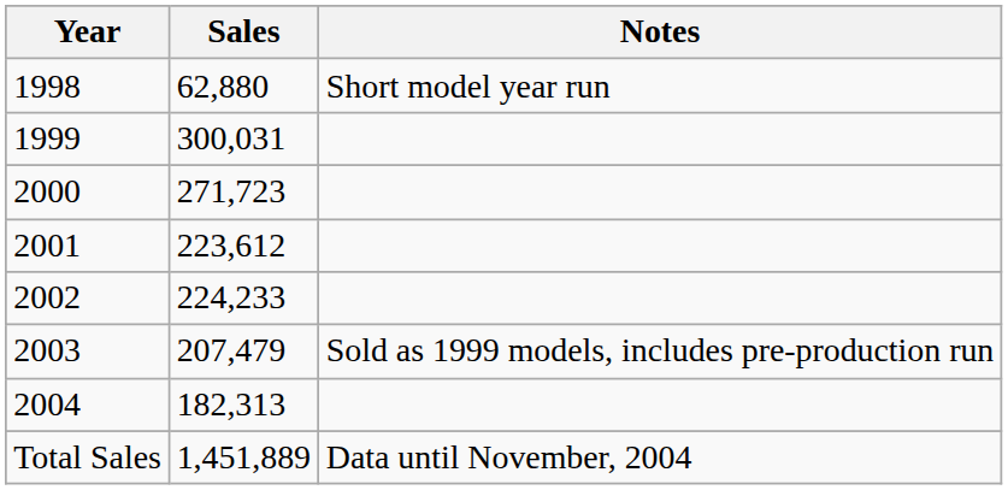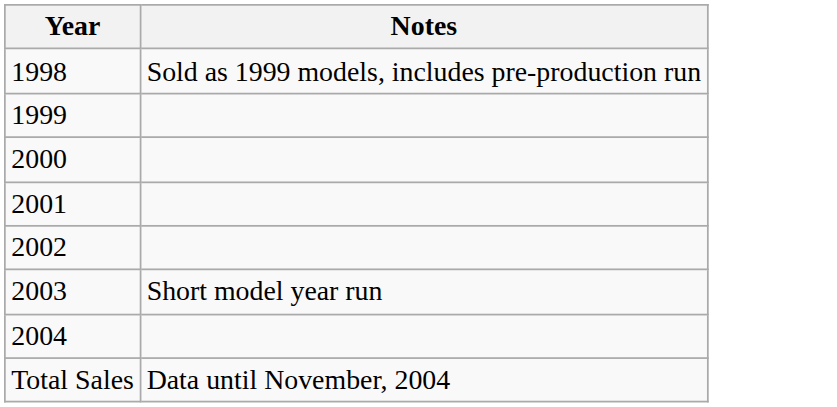 <table class="wikitable">
 <tr>
 <th>Year</th>
-<th>Sales</th>
 <th>Notes</th>
 </tr>
 <tr>
 <td>1998</td>
-<td>62,880</td>
-<td>Short model year run</td>
+<td>Sold as 1999 models, includes pre-production run</td>
 </tr>
 <tr>
 <td>1999</td>
-<td>300,031</td>
 <td></td>
 </tr>
 <tr>
 <td>2000</td>
-<td>271,723</td>
 <td></td>
 </tr>
 <tr>
 <td>2001</td>
-<td>223,612</td>
 <td></td>
 </tr>
 <tr>
 <td>2002</td>
-<td>224,233</td>
 <td></td>
 </tr>
 <tr>
 <td>2003</td>
-<td>207,479</td>
-<td>Sold as 1999 models, includes pre-production run</td>
+<td>Short model year run</td>
 </tr>
 <tr>
 <td>2004</td>
-<td>182,313</td>
 <td></td>
 </tr>
 <tr>
 <td>Total Sales</td>
-<td>1,451,889</td>
 <td>Data until November, 2004</td>
 </tr>
 </table>
